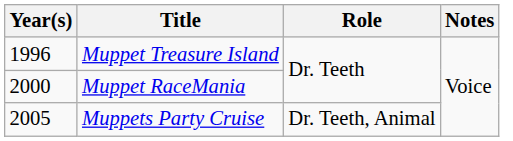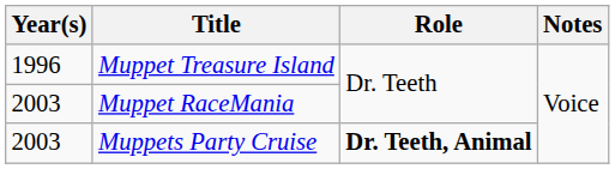 <table class="wikitable">
 <tr>
 <th>Year(s)</th>
 <th>Title</th>
 <th>Role</th>
 <th>Notes</th>
 </tr>
 <tr>
 <td>1996</td>
 <td><em><a href='#'>Muppet Treasure Island</a></em></td>
 <td rowspan="2">Dr. Teeth</td>
 <td rowspan="3">Voice</td>
 </tr>
 <tr>
-<td>2000</td>
+<td>2003</td>
 <td><em><a href='#'>Muppet RaceMania</a></em></td>
 </tr>
 <tr>
-<td>2005</td>
+<td>2003</td>
 <td><em><a href='#'>Muppets Party Cruise</a></em></td>
-<td>Dr. Teeth, Animal</td>
+<td><strong>Dr. Teeth, Animal</strong></td>
 </tr>
 </table>
